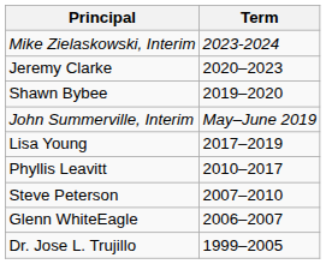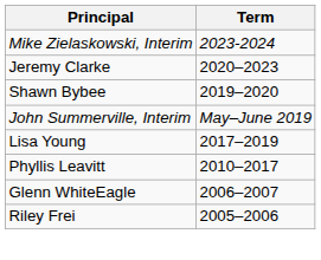 <table class="wikitable">
 <tr>
 <th>Principal</th>
 <th>Term</th>
 </tr>
 <tr>
 <td><em>Mike Zielaskowski, Interim</em></td>
 <td><em>2023-2024</em></td>
 </tr>
 <tr>
 <td>Jeremy Clarke</td>
 <td>2020–2023</td>
 </tr>
 <tr>
 <td>Shawn Bybee</td>
 <td>2019–2020</td>
 </tr>
 <tr>
 <td><em>John Summerville, Interim</em></td>
 <td><em>May–June 2019</em></td>
 </tr>
 <tr>
 <td>Lisa Young</td>
 <td>2017–2019</td>
 </tr>
 <tr>
 <td>Phyllis Leavitt</td>
 <td>2010–2017</td>
 </tr>
 <tr>
-<td>Steve Peterson</td>
-<td>2007–2010</td>
-</tr>
-<tr>
 <td>Glenn WhiteEagle</td>
 <td>2006–2007</td>
 </tr>
 <tr>
-<td>Dr. Jose L. Trujillo</td>
-<td>1999–2005</td>
+<td>Riley Frei</td>
+<td>2005–2006</td>
 </tr>
 </table>
